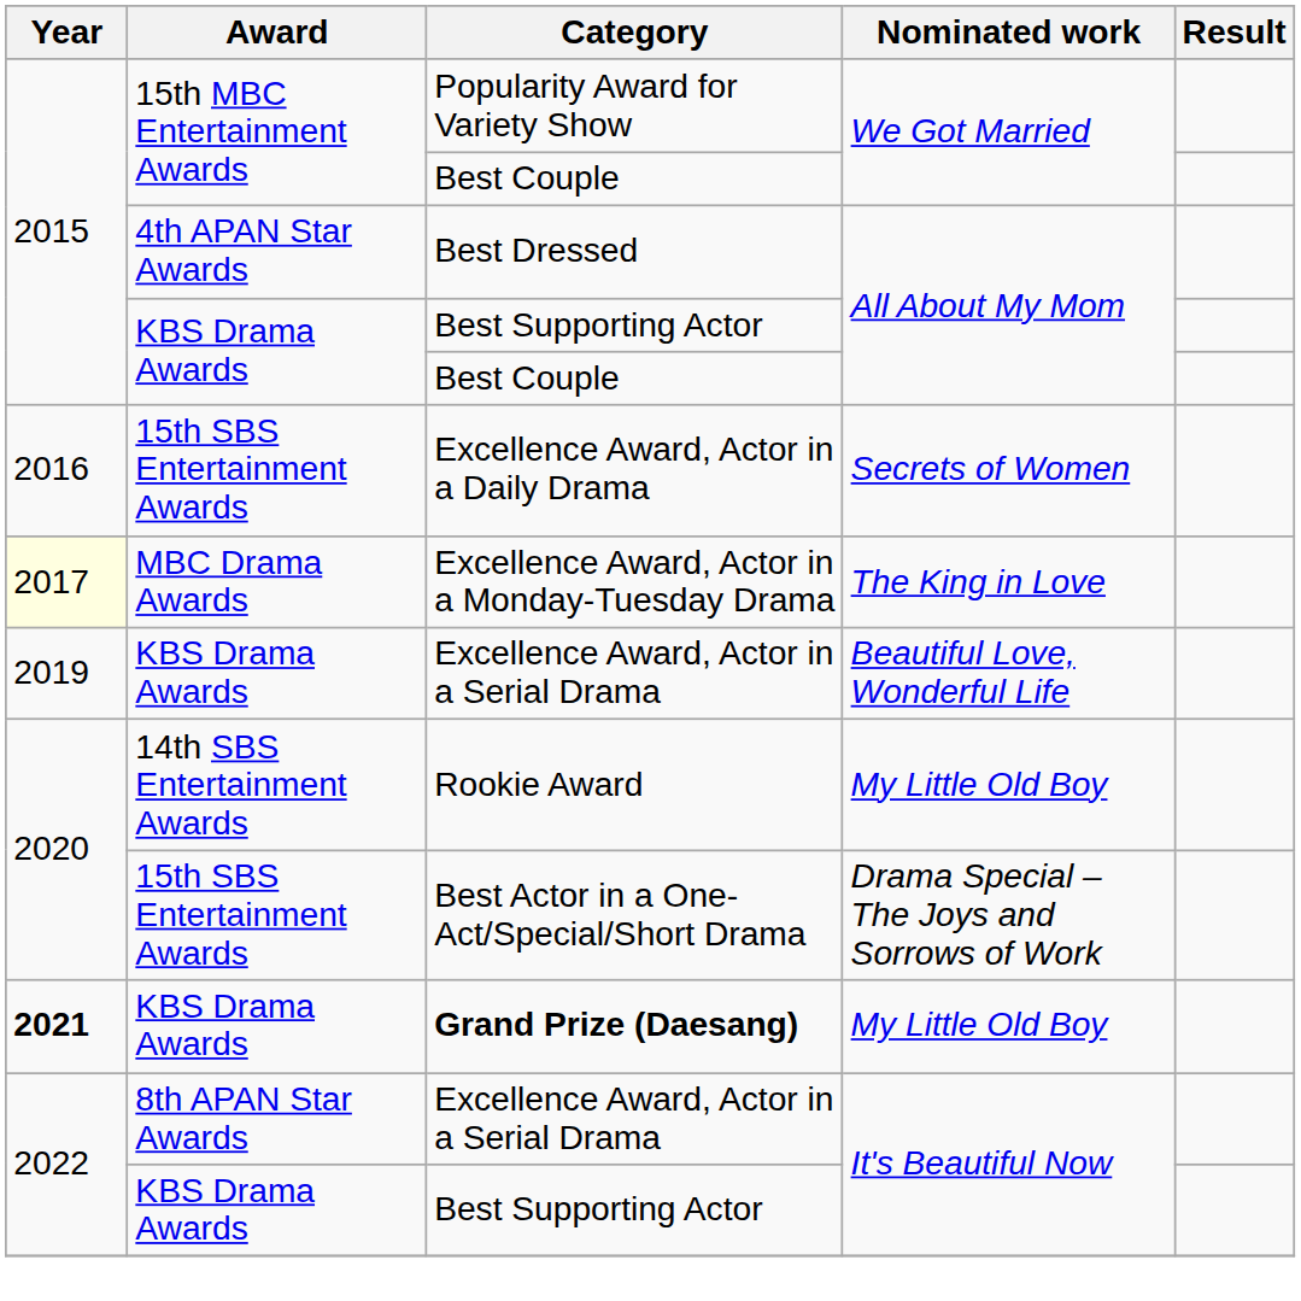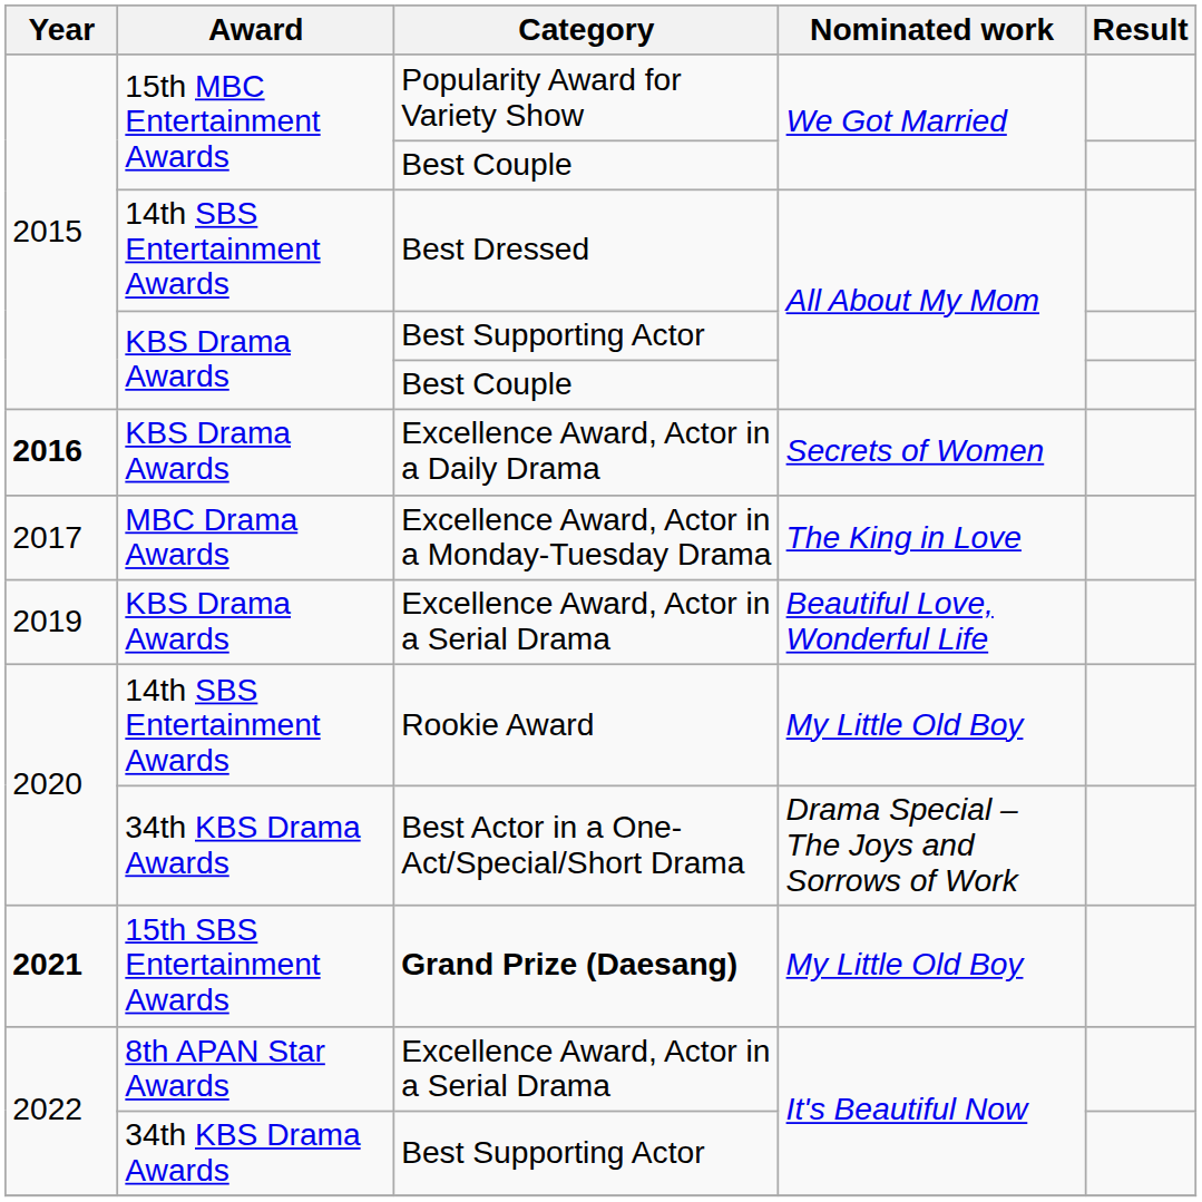 <table class="wikitable">
 <tr>
 <th width="50px">Year</th>
 <th>Award</th>
 <th>Category</th>
 <th>Nominated work</th>
 <th>Result</th>
 </tr>
 <tr>
 <td rowspan="5">2015</td>
 <td rowspan="2">15th <a href='#'>MBC Entertainment Awards</a></td>
 <td>Popularity Award for Variety Show</td>
 <td rowspan="2"><em><a href='#'>We Got Married</a></em></td>
 <td></td>
 </tr>
 <tr>
 <td>Best Couple </td>
 <td></td>
 </tr>
 <tr>
-<td><a href='#'>4th APAN Star Awards</a></td>
+<td>14th <a href='#'>SBS Entertainment Awards</a></td>
 <td>Best Dressed</td>
 <td rowspan="3"><em><a href='#'>All About My Mom</a></em></td>
 <td></td>
 </tr>
 <tr>
 <td rowspan="2"><a href='#'>KBS Drama Awards</a></td>
 <td>Best Supporting Actor</td>
 <td></td>
 </tr>
 <tr>
 <td>Best Couple </td>
 <td></td>
 </tr>
 <tr>
-<td>2016</td>
-<td><a href='#'>15th SBS Entertainment Awards</a></td>
+<td><strong>2016</strong></td>
+<td><a href='#'>KBS Drama Awards</a></td>
 <td>Excellence Award, Actor in a Daily Drama</td>
 <td><em><a href='#'>Secrets of Women</a></em></td>
 <td></td>
 </tr>
 <tr>
-<td style="background: lightyellow;">2017</td>
+<td>2017</td>
 <td><a href='#'>MBC Drama Awards</a></td>
 <td>Excellence Award, Actor in a Monday-Tuesday Drama</td>
 <td><em><a href='#'>The King in Love</a></em></td>
 <td></td>
 </tr>
 <tr>
 <td>2019</td>
 <td><a href='#'>KBS Drama Awards</a></td>
 <td>Excellence Award, Actor in a Serial Drama</td>
 <td><em><a href='#'>Beautiful Love, Wonderful Life</a></em></td>
 <td></td>
 </tr>
 <tr>
 <td rowspan="2">2020</td>
 <td>14th <a href='#'>SBS Entertainment Awards</a></td>
 <td>Rookie Award</td>
 <td><em><a href='#'>My Little Old Boy</a></em></td>
 <td></td>
 </tr>
 <tr>
-<td><a href='#'>15th SBS Entertainment Awards</a></td>
+<td>34th <a href='#'>KBS Drama Awards</a></td>
 <td>Best Actor in a One-Act/Special/Short Drama</td>
 <td><em>Drama Special – The Joys and Sorrows of Work</em></td>
 <td></td>
 </tr>
 <tr>
 <td><strong>2021</strong></td>
-<td><a href='#'>KBS Drama Awards</a></td>
+<td><a href='#'>15th SBS Entertainment Awards</a></td>
 <td><strong>Grand Prize (Daesang)</strong> </td>
 <td><em><a href='#'>My Little Old Boy</a></em></td>
 <td></td>
 </tr>
 <tr>
 <td rowspan="2">2022</td>
 <td><a href='#'>8th APAN Star Awards</a></td>
 <td>Excellence Award, Actor in a Serial Drama</td>
 <td rowspan="2"><em><a href='#'>It's Beautiful Now</a></em></td>
 <td></td>
 </tr>
 <tr>
-<td><a href='#'>KBS Drama Awards</a></td>
+<td>34th <a href='#'>KBS Drama Awards</a></td>
 <td>Best Supporting Actor</td>
 <td></td>
 </tr>
 <tr>
 </tr>
 </table>
